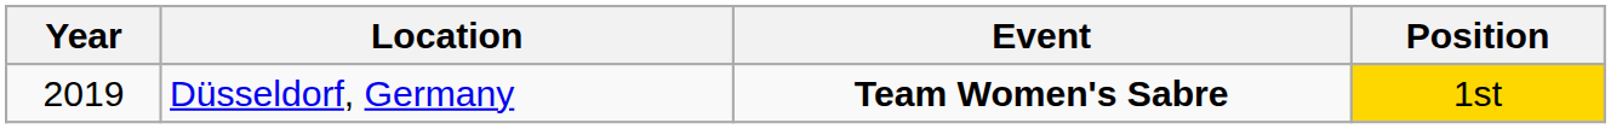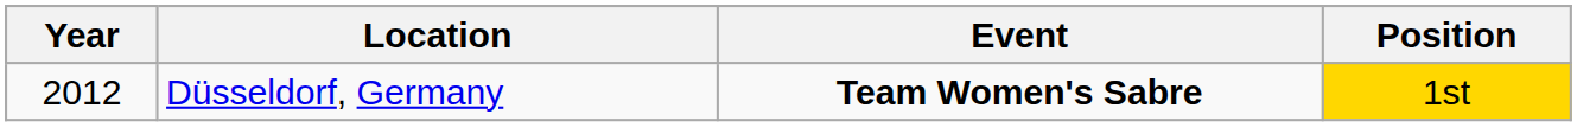 <table class="wikitable" width="50%" style="font-size:90%; text-align:center;">
 <tr>
 <th>Year</th>
 <th>Location</th>
 <th>Event</th>
 <th>Position</th>
 </tr>
 <tr>
-<td>2019</td>
+<td>2012</td>
 <td rowspan="1" align="left"> <a href='#'>Düsseldorf</a>, <a href='#'>Germany</a></td>
 <td><strong>Team Women's Sabre</strong></td>
 <td bgcolor="gold">1st</td>
 </tr>
 </table>
